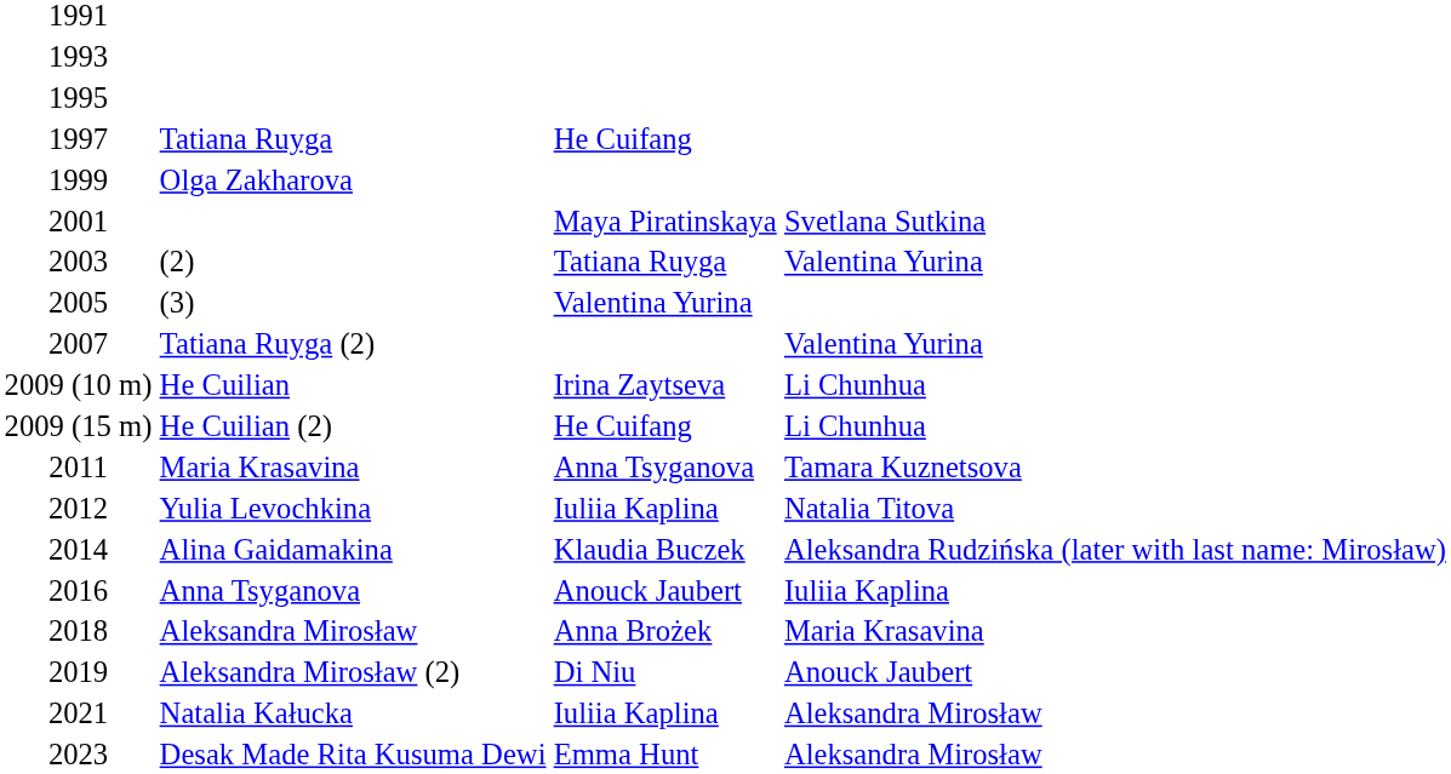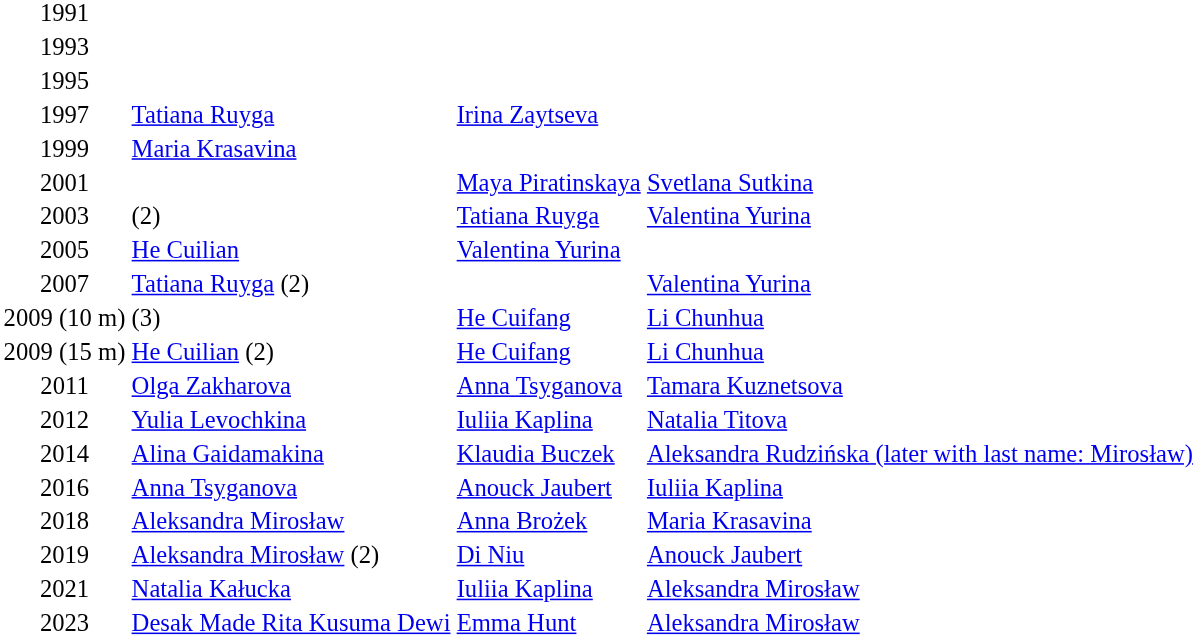 <table>
 <tr>
 <td align="center">1991</td>
 <td> </td>
 <td> </td>
 <td> </td>
 </tr>
 <tr>
 <td align="center">1993</td>
 <td> </td>
 <td> </td>
 <td> </td>
 </tr>
 <tr>
 <td align="center">1995</td>
 <td> </td>
 <td> </td>
 <td> </td>
 </tr>
 <tr>
 <td align="center">1997</td>
 <td> <a href='#'>Tatiana Ruyga</a></td>
-<td> <a href='#'>He Cuifang</a></td>
+<td> <a href='#'>Irina Zaytseva</a></td>
 <td> </td>
 </tr>
 <tr>
 <td align="center">1999</td>
-<td> <a href='#'>Olga Zakharova</a></td>
+<td> <a href='#'>Maria Krasavina</a></td>
 <td> </td>
 <td> </td>
 </tr>
 <tr>
 <td align="center">2001</td>
 <td> </td>
 <td> <a href='#'>Maya Piratinskaya</a></td>
 <td> <a href='#'>Svetlana Sutkina</a></td>
 </tr>
 <tr>
 <td align="center">2003</td>
 <td>  (2)</td>
 <td> <a href='#'>Tatiana Ruyga</a></td>
 <td> <a href='#'>Valentina Yurina</a></td>
 </tr>
 <tr>
 <td align="center">2005</td>
-<td>  (3)</td>
+<td> <a href='#'>He Cuilian</a></td>
 <td> <a href='#'>Valentina Yurina</a></td>
 <td> </td>
 </tr>
 <tr>
 <td align="center">2007</td>
 <td> <a href='#'>Tatiana Ruyga</a> (2)</td>
 <td> </td>
 <td> <a href='#'>Valentina Yurina</a></td>
 </tr>
 <tr>
 <td align="center">2009 (10 m)</td>
-<td> <a href='#'>He Cuilian</a></td>
-<td> <a href='#'>Irina Zaytseva</a></td>
+<td>  (3)</td>
+<td> <a href='#'>He Cuifang</a></td>
 <td> <a href='#'>Li Chunhua</a></td>
 </tr>
 <tr>
 <td align="center">2009 (15 m)</td>
 <td> <a href='#'>He Cuilian</a> (2)</td>
 <td> <a href='#'>He Cuifang</a></td>
 <td> <a href='#'>Li Chunhua</a></td>
 </tr>
 <tr>
 <td align="center">2011</td>
-<td> <a href='#'>Maria Krasavina</a></td>
+<td> <a href='#'>Olga Zakharova</a></td>
 <td> <a href='#'>Anna Tsyganova</a></td>
 <td> <a href='#'>Tamara Kuznetsova</a></td>
 </tr>
 <tr>
 <td align="center">2012</td>
 <td> <a href='#'>Yulia Levochkina</a></td>
 <td> <a href='#'>Iuliia Kaplina</a></td>
 <td> <a href='#'>Natalia Titova</a></td>
 </tr>
 <tr>
 <td align="center">2014</td>
 <td> <a href='#'>Alina Gaidamakina</a></td>
 <td> <a href='#'>Klaudia Buczek</a></td>
 <td> <a href='#'>Aleksandra Rudzińska (later with last name: Mirosław)</a></td>
 </tr>
 <tr>
 <td align="center">2016</td>
 <td> <a href='#'>Anna Tsyganova</a></td>
 <td> <a href='#'>Anouck Jaubert</a></td>
 <td> <a href='#'>Iuliia Kaplina</a></td>
 </tr>
 <tr>
 <td align="center">2018</td>
 <td> <a href='#'>Aleksandra Mirosław</a></td>
 <td> <a href='#'>Anna Brożek</a></td>
 <td> <a href='#'>Maria Krasavina</a></td>
 </tr>
 <tr>
 <td align="center">2019</td>
 <td> <a href='#'>Aleksandra Mirosław</a> (2)</td>
 <td> <a href='#'>Di Niu</a></td>
 <td> <a href='#'>Anouck Jaubert</a></td>
 </tr>
 <tr>
 <td align="center">2021</td>
 <td> <a href='#'>Natalia Kałucka</a></td>
 <td> <a href='#'>Iuliia Kaplina</a></td>
 <td> <a href='#'>Aleksandra Mirosław</a></td>
 </tr>
 <tr>
 <td align="center">2023</td>
 <td> <a href='#'>Desak Made Rita Kusuma Dewi</a></td>
 <td> <a href='#'>Emma Hunt</a></td>
 <td> <a href='#'>Aleksandra Mirosław</a></td>
 </tr>
 </table>
